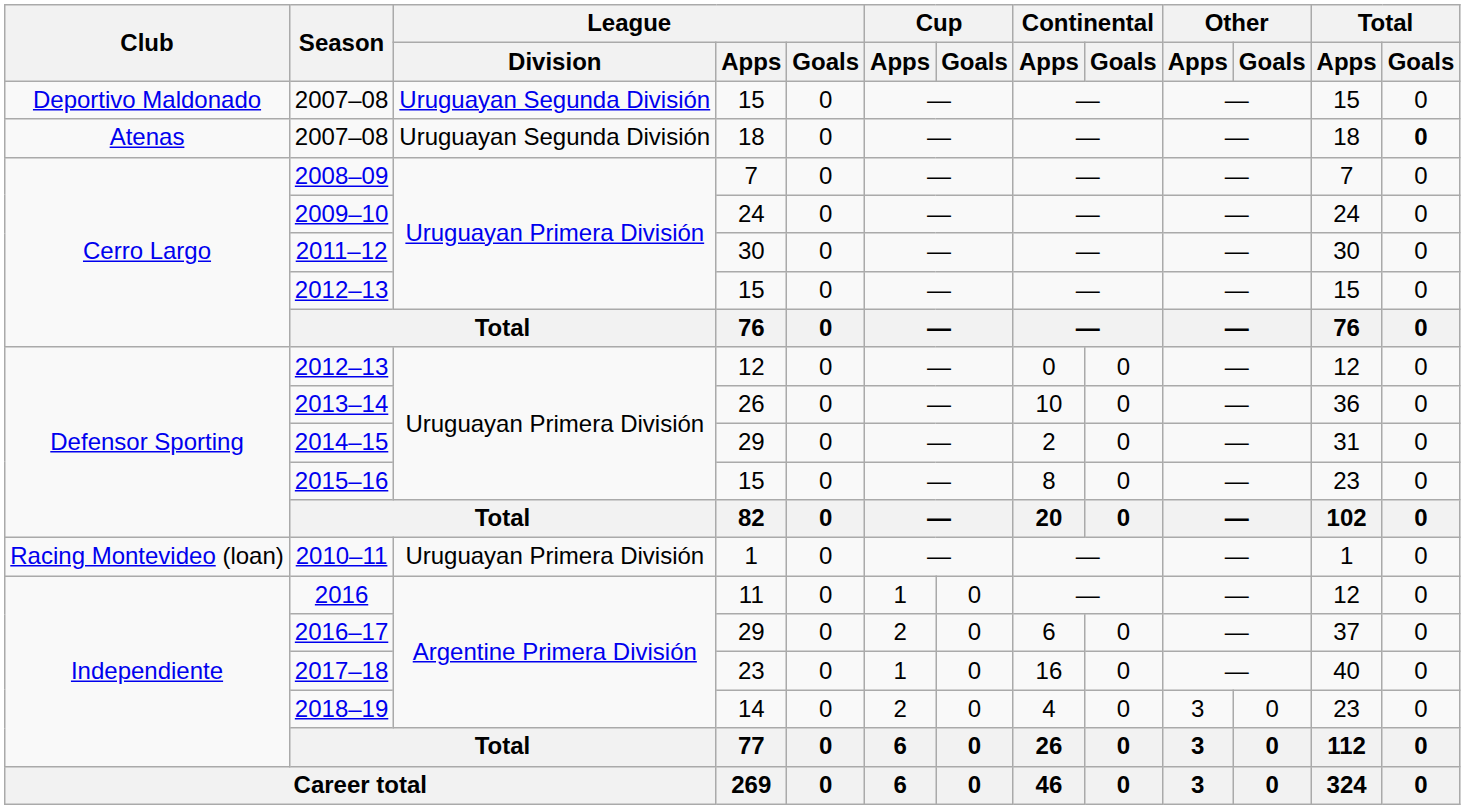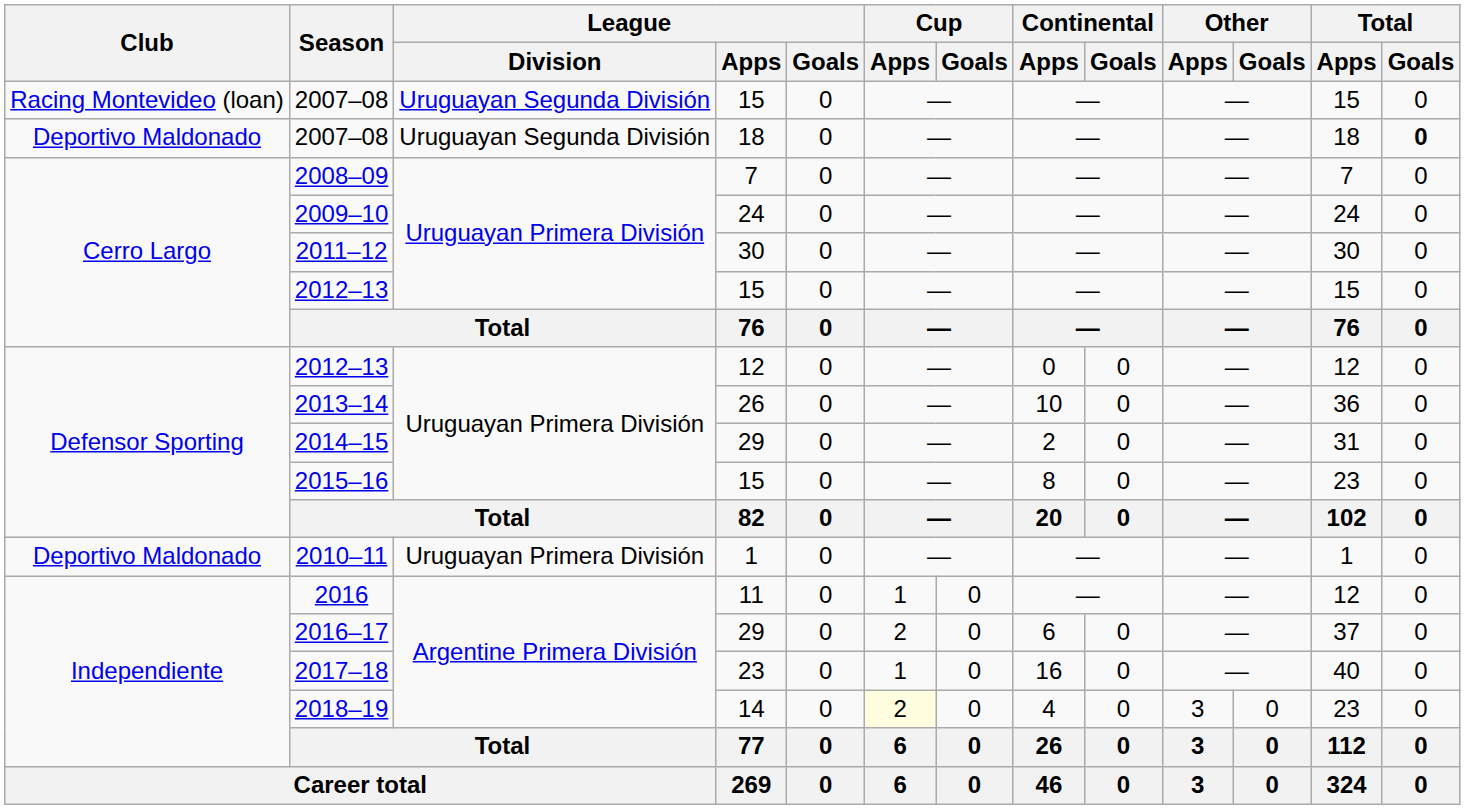 <table class="wikitable" style="text-align: center;">
 <tr>
 <th rowspan="2">Club</th>
 <th rowspan="2">Season</th>
 <th colspan="3">League</th>
 <th colspan="2">Cup</th>
 <th colspan="2">Continental</th>
 <th colspan="2">Other</th>
 <th colspan="2">Total</th>
 </tr>
 <tr>
 <th>Division</th>
 <th>Apps</th>
 <th>Goals</th>
 <th>Apps</th>
 <th>Goals</th>
 <th>Apps</th>
 <th>Goals</th>
 <th>Apps</th>
 <th>Goals</th>
 <th>Apps</th>
 <th>Goals</th>
 </tr>
 <tr>
-<td valign="center"><a href='#'>Deportivo Maldonado</a></td>
+<td valign="center"><a href='#'>Racing Montevideo</a> (loan)</td>
 <td>2007–08</td>
 <td><a href='#'>Uruguayan Segunda División</a></td>
 <td>15</td>
 <td>0</td>
 <td colspan="2">—</td>
 <td colspan="2">—</td>
 <td colspan="2">—</td>
 <td>15</td>
 <td>0</td>
 </tr>
 <tr>
-<td valign="center"><a href='#'>Atenas</a></td>
+<td valign="center"><a href='#'>Deportivo Maldonado</a></td>
 <td>2007–08</td>
 <td>Uruguayan Segunda División</td>
 <td>18</td>
 <td>0</td>
 <td colspan="2">—</td>
 <td colspan="2">—</td>
 <td colspan="2">—</td>
 <td>18</td>
 <td><strong>0</strong></td>
 </tr>
 <tr>
 <td rowspan="5" valign="center"><a href='#'>Cerro Largo</a></td>
 <td><a href='#'>2008–09</a></td>
 <td rowspan="4"><a href='#'>Uruguayan Primera División</a></td>
 <td>7</td>
 <td>0</td>
 <td colspan="2">—</td>
 <td colspan="2">—</td>
 <td colspan="2">—</td>
 <td>7</td>
 <td>0</td>
 </tr>
 <tr>
 <td><a href='#'>2009–10</a></td>
 <td>24</td>
 <td>0</td>
 <td colspan="2">—</td>
 <td colspan="2">—</td>
 <td colspan="2">—</td>
 <td>24</td>
 <td>0</td>
 </tr>
 <tr>
 <td><a href='#'>2011–12</a></td>
 <td>30</td>
 <td>0</td>
 <td colspan="2">—</td>
 <td colspan="2">—</td>
 <td colspan="2">—</td>
 <td>30</td>
 <td>0</td>
 </tr>
 <tr>
 <td><a href='#'>2012–13</a></td>
 <td>15</td>
 <td>0</td>
 <td colspan="2">—</td>
 <td colspan="2">—</td>
 <td colspan="2">—</td>
 <td>15</td>
 <td>0</td>
 </tr>
 <tr>
 <th colspan="2">Total</th>
 <th>76</th>
 <th>0</th>
 <th colspan="2">—</th>
 <th colspan="2">—</th>
 <th colspan="2">—</th>
 <th>76</th>
 <th>0</th>
 </tr>
 <tr>
 <td rowspan="5" valign="center"><a href='#'>Defensor Sporting</a></td>
 <td><a href='#'>2012–13</a></td>
 <td rowspan="4">Uruguayan Primera División</td>
 <td>12</td>
 <td>0</td>
 <td colspan="2">—</td>
 <td>0</td>
 <td>0</td>
 <td colspan="2">—</td>
 <td>12</td>
 <td>0</td>
 </tr>
 <tr>
 <td><a href='#'>2013–14</a></td>
 <td>26</td>
 <td>0</td>
 <td colspan="2">—</td>
 <td>10</td>
 <td>0</td>
 <td colspan="2">—</td>
 <td>36</td>
 <td>0</td>
 </tr>
 <tr>
 <td><a href='#'>2014–15</a></td>
 <td>29</td>
 <td>0</td>
 <td colspan="2">—</td>
 <td>2</td>
 <td>0</td>
 <td colspan="2">—</td>
 <td>31</td>
 <td>0</td>
 </tr>
 <tr>
 <td><a href='#'>2015–16</a></td>
 <td>15</td>
 <td>0</td>
 <td colspan="2">—</td>
 <td>8</td>
 <td>0</td>
 <td colspan="2">—</td>
 <td>23</td>
 <td>0</td>
 </tr>
 <tr>
 <th colspan="2">Total</th>
 <th>82</th>
 <th>0</th>
 <th colspan="2">—</th>
 <th>20</th>
 <th>0</th>
 <th colspan="2">—</th>
 <th>102</th>
 <th>0</th>
 </tr>
 <tr>
-<td valign="center"><a href='#'>Racing Montevideo</a> (loan)</td>
+<td valign="center"><a href='#'>Deportivo Maldonado</a></td>
 <td><a href='#'>2010–11</a></td>
 <td>Uruguayan Primera División</td>
 <td>1</td>
 <td>0</td>
 <td colspan="2">—</td>
 <td colspan="2">—</td>
 <td colspan="2">—</td>
 <td>1</td>
 <td>0</td>
 </tr>
 <tr>
 <td rowspan="5" valign="center"><a href='#'>Independiente</a></td>
 <td><a href='#'>2016</a></td>
 <td rowspan="4"><a href='#'>Argentine Primera División</a></td>
 <td>11</td>
 <td>0</td>
 <td>1</td>
 <td>0</td>
 <td colspan="2">—</td>
 <td colspan="2">—</td>
 <td>12</td>
 <td>0</td>
 </tr>
 <tr>
 <td><a href='#'>2016–17</a></td>
 <td>29</td>
 <td>0</td>
 <td>2</td>
 <td>0</td>
 <td>6</td>
 <td>0</td>
 <td colspan="2">—</td>
 <td>37</td>
 <td>0</td>
 </tr>
 <tr>
 <td><a href='#'>2017–18</a></td>
 <td>23</td>
 <td>0</td>
 <td>1</td>
 <td>0</td>
 <td>16</td>
 <td>0</td>
 <td colspan="2">—</td>
 <td>40</td>
 <td>0</td>
 </tr>
 <tr>
 <td><a href='#'>2018–19</a></td>
 <td>14</td>
 <td>0</td>
-<td>2</td>
+<td style="background: lightyellow;">2</td>
 <td>0</td>
 <td>4</td>
 <td>0</td>
 <td>3</td>
 <td>0</td>
 <td>23</td>
 <td>0</td>
 </tr>
 <tr>
 <th colspan="2">Total</th>
 <th>77</th>
 <th>0</th>
 <th>6</th>
 <th>0</th>
 <th>26</th>
 <th>0</th>
 <th>3</th>
 <th>0</th>
 <th>112</th>
 <th>0</th>
 </tr>
 <tr>
 <th colspan="3">Career total</th>
 <th>269</th>
 <th>0</th>
 <th>6</th>
 <th>0</th>
 <th>46</th>
 <th>0</th>
 <th>3</th>
 <th>0</th>
 <th>324</th>
 <th>0</th>
 </tr>
 </table>
